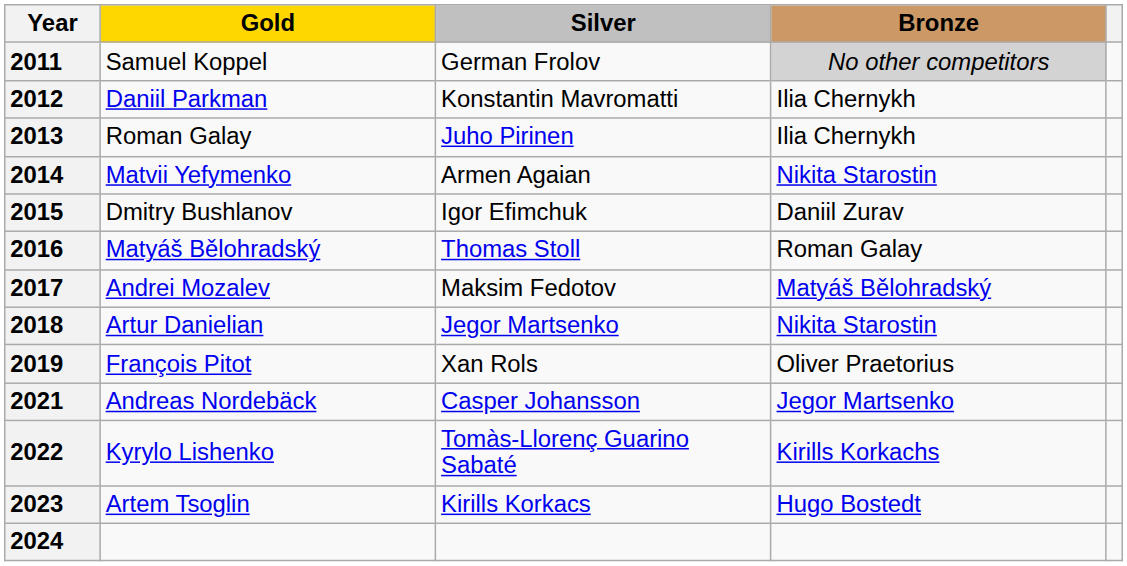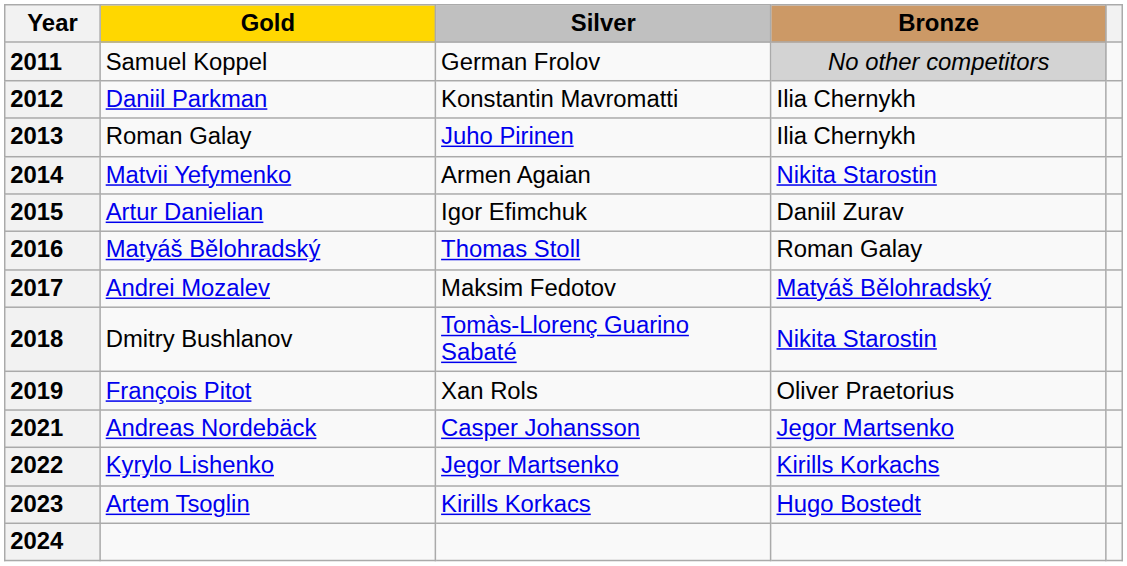 <table class="wikitable unsortable" style="text-align:left; width:85%">
 <tr>
 <th scope="col" style="text-align:center">Year</th>
 <td scope="col" style="text-align:center; width:30%; background:gold"><strong>Gold</strong></td>
 <td scope="col" style="text-align:center; width:30%; background:silver"><strong>Silver</strong></td>
 <td scope="col" style="text-align:center; width:30%; background:#c96"><strong>Bronze</strong></td>
 <th scope="col" style="text-align:center"></th>
 </tr>
 <tr>
 <th scope="row" style="text-align:left">2011</th>
 <td> Samuel Koppel</td>
 <td> German Frolov</td>
 <td align="center" bgcolor="lightgray"><em>No other competitors</em></td>
 <td></td>
 </tr>
 <tr>
 <th scope="row" style="text-align:left">2012</th>
 <td> <a href='#'>Daniil Parkman</a></td>
 <td> Konstantin Mavromatti</td>
 <td> Ilia Chernykh</td>
 <td></td>
 </tr>
 <tr>
 <th scope="row" style="text-align:left">2013</th>
 <td> Roman Galay</td>
 <td> <a href='#'>Juho Pirinen</a></td>
 <td> Ilia Chernykh</td>
 <td></td>
 </tr>
 <tr>
 <th scope="row" style="text-align:left">2014</th>
 <td> <a href='#'>Matvii Yefymenko</a></td>
 <td> Armen Agaian</td>
 <td> <a href='#'>Nikita Starostin</a></td>
 <td></td>
 </tr>
 <tr>
 <th scope="row" style="text-align:left">2015</th>
-<td> Dmitry Bushlanov</td>
+<td> <a href='#'>Artur Danielian</a></td>
 <td> Igor Efimchuk</td>
 <td> Daniil Zurav</td>
 <td></td>
 </tr>
 <tr>
 <th scope="row" style="text-align:left">2016</th>
 <td> <a href='#'>Matyáš Bělohradský</a></td>
 <td> <a href='#'>Thomas Stoll</a></td>
 <td> Roman Galay</td>
 <td></td>
 </tr>
 <tr>
 <th scope="row" style="text-align:left">2017</th>
 <td> <a href='#'>Andrei Mozalev</a></td>
 <td> Maksim Fedotov</td>
 <td> <a href='#'>Matyáš Bělohradský</a></td>
 <td></td>
 </tr>
 <tr>
 <th scope="row" style="text-align:left">2018</th>
-<td> <a href='#'>Artur Danielian</a></td>
-<td> <a href='#'>Jegor Martsenko</a></td>
+<td> Dmitry Bushlanov</td>
+<td> <a href='#'>Tomàs-Llorenç Guarino Sabaté</a></td>
 <td> <a href='#'>Nikita Starostin</a></td>
 <td></td>
 </tr>
 <tr>
 <th scope="row" style="text-align:left">2019</th>
 <td> <a href='#'>François Pitot</a></td>
 <td> Xan Rols</td>
 <td> Oliver Praetorius</td>
 <td></td>
 </tr>
 <tr>
 <th scope="row" style="text-align:left">2021</th>
 <td> <a href='#'>Andreas Nordebäck</a></td>
 <td> <a href='#'>Casper Johansson</a></td>
 <td> <a href='#'>Jegor Martsenko</a></td>
 <td></td>
 </tr>
 <tr>
 <th scope="row" style="text-align:left">2022</th>
 <td> <a href='#'>Kyrylo Lishenko</a></td>
-<td> <a href='#'>Tomàs-Llorenç Guarino Sabaté</a></td>
+<td> <a href='#'>Jegor Martsenko</a></td>
 <td> <a href='#'>Kirills Korkachs</a></td>
 <td></td>
 </tr>
 <tr>
 <th scope="row" style="text-align:left">2023</th>
 <td> <a href='#'>Artem Tsoglin</a></td>
 <td> <a href='#'>Kirills Korkacs</a></td>
 <td> <a href='#'>Hugo Bostedt</a></td>
 <td></td>
 </tr>
 <tr>
 <th scope="row" style="text-align:left">2024</th>
 <td></td>
 <td></td>
 <td></td>
 <td></td>
 </tr>
 </table>
